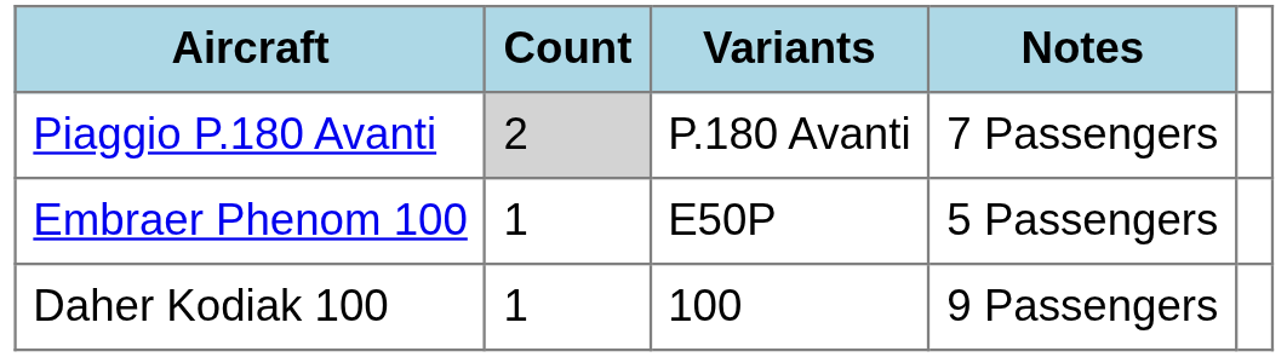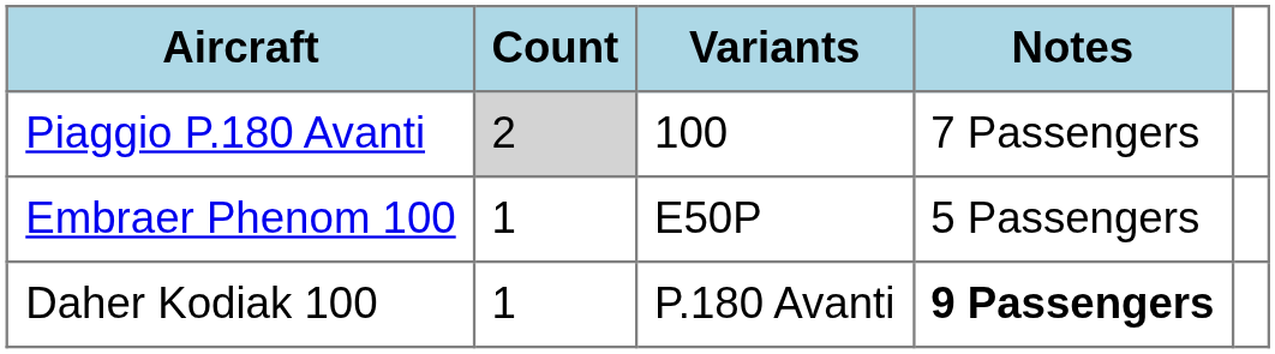 <table class="toccolours" border="1" cellpadding="6" style="margin:1em auto; border-collapse:collapse">
 <tr style="background:lightblue;">
 <th>Aircraft</th>
 <th>Count</th>
 <th>Variants</th>
 <th>Notes</th>
 </tr>
 <tr>
 <td><a href='#'>Piaggio P.180 Avanti</a></td>
 <td style="background: lightgrey;">2</td>
-<td>P.180 Avanti</td>
+<td>100</td>
 <td>7 Passengers</td>
 <td></td>
 </tr>
 <tr>
 <td><a href='#'>Embraer Phenom 100</a></td>
 <td>1</td>
 <td>E50P</td>
 <td>5 Passengers</td>
 <td></td>
 </tr>
 <tr>
 <td>Daher Kodiak 100</td>
 <td>1</td>
-<td>100</td>
-<td>9 Passengers</td>
+<td>P.180 Avanti</td>
+<td><strong>9 Passengers</strong></td>
 <td></td>
 </tr>
 </table>
